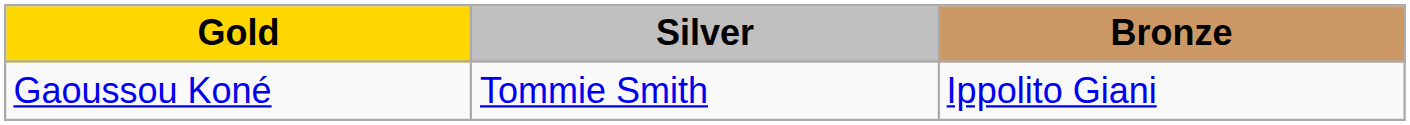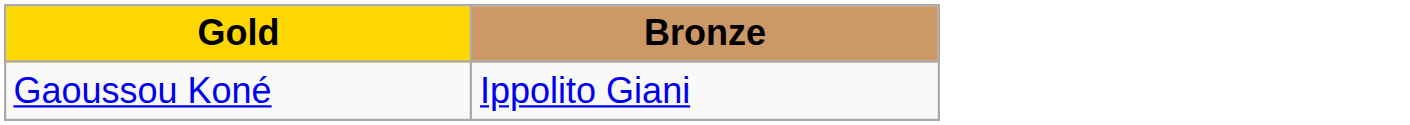 <table class="wikitable" style="text-align:left">
 <tr align="center">
 <td width=200 bgcolor=gold><strong>Gold</strong></td>
-<td width=200 bgcolor=silver><strong>Silver</strong></td>
 <td width=200 bgcolor=CC9966><strong>Bronze</strong></td>
 </tr>
 <tr>
 <td><a href='#'>Gaoussou Koné</a><br><em></em></td>
-<td><a href='#'>Tommie Smith</a><br><em></em></td>
 <td><a href='#'>Ippolito Giani</a><br><em></em></td>
 </tr>
 </table>
